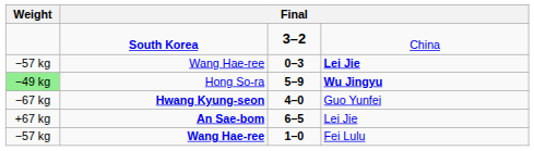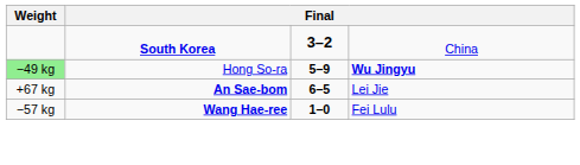 <table class="wikitable" style="font-size: 90%; margin: 1em auto 1em auto;">
 <tr>
 <th width="60">Weight</th>
 <th colspan=3>Final</th>
 </tr>
 <tr>
 <td></td>
 <td align=center  width="250"><strong><br><a href='#'>South Korea</a></strong></td>
 <td align=center width="60"><strong><big>3–2</big></strong></td>
 <td align=center  width="250"><br><a href='#'>China</a></td>
 </tr>
 <tr>
-<td align=center>−57 kg</td>
-<td align=right><a href='#'>Wang Hae-ree</a></td>
-<td align=center><strong>0–3</strong></td>
-<td align=left><strong><a href='#'>Lei Jie</a></strong></td>
-</tr>
-<tr>
 <td align=center style="background: lightgreen;">−49 kg</td>
 <td align=right><a href='#'>Hong So-ra</a></td>
 <td align=center><strong>5–9</strong></td>
 <td align=left><strong><a href='#'>Wu Jingyu</a></strong></td>
-</tr>
-<tr>
-<td align=center>−67 kg</td>
-<td align=right><strong><a href='#'>Hwang Kyung-seon</a></strong></td>
-<td align=center><strong>4–0</strong></td>
-<td align=left><a href='#'>Guo Yunfei</a></td>
 </tr>
 <tr>
 <td align=center>+67 kg</td>
 <td align=right><strong><a href='#'>An Sae-bom</a></strong></td>
 <td align=center><strong>6–5</strong></td>
 <td align=left><a href='#'>Lei Jie</a></td>
 </tr>
 <tr>
 <td align=center>−57 kg</td>
 <td align=right><strong><a href='#'>Wang Hae-ree</a></strong></td>
 <td align=center><strong>1–0</strong></td>
 <td align=left><a href='#'>Fei Lulu</a></td>
 </tr>
 </table>
